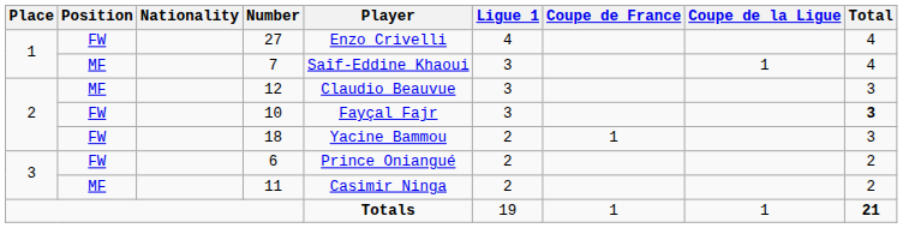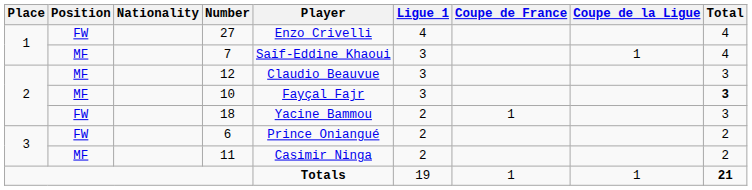 <table class="wikitable" style="font-size: 95%; text-align: center;">
 <tr>
 <th>Place</th>
 <th>Position</th>
 <th>Nationality</th>
 <th>Number</th>
 <th>Player</th>
 <th><a href='#'>Ligue 1</a></th>
 <th><a href='#'>Coupe de France</a></th>
 <th><a href='#'>Coupe de la Ligue</a></th>
 <th>Total</th>
 </tr>
 <tr>
 <td rowspan="2">1</td>
 <td><a href='#'>FW</a></td>
 <td></td>
 <td>27</td>
 <td><a href='#'>Enzo Crivelli</a></td>
 <td>4</td>
 <td></td>
 <td></td>
 <td>4</td>
 </tr>
 <tr>
 <td><a href='#'>MF</a></td>
 <td></td>
 <td>7</td>
 <td><a href='#'>Saîf-Eddine Khaoui</a></td>
 <td>3</td>
 <td></td>
 <td>1</td>
 <td>4</td>
 </tr>
 <tr>
 <td rowspan="3">2</td>
 <td><a href='#'>MF</a></td>
 <td></td>
 <td>12</td>
 <td><a href='#'>Claudio Beauvue</a></td>
 <td>3</td>
 <td></td>
 <td></td>
 <td>3</td>
 </tr>
 <tr>
-<td><a href='#'>FW</a></td>
+<td><a href='#'>MF</a></td>
 <td></td>
 <td>10</td>
 <td><a href='#'>Fayçal Fajr</a></td>
 <td>3</td>
 <td></td>
 <td></td>
 <td><strong>3</strong></td>
 </tr>
 <tr>
 <td><a href='#'>FW</a></td>
 <td></td>
 <td>18</td>
 <td><a href='#'>Yacine Bammou</a></td>
 <td>2</td>
 <td>1</td>
 <td></td>
 <td>3</td>
 </tr>
 <tr>
 <td rowspan="2">3</td>
 <td><a href='#'>FW</a></td>
 <td></td>
 <td>6</td>
 <td><a href='#'>Prince Oniangué</a></td>
 <td>2</td>
 <td></td>
 <td></td>
 <td>2</td>
 </tr>
 <tr>
 <td><a href='#'>MF</a></td>
 <td></td>
 <td>11</td>
 <td><a href='#'>Casimir Ninga</a></td>
 <td>2</td>
 <td></td>
 <td></td>
 <td>2</td>
 </tr>
 <tr>
 <td colspan="4"></td>
 <td><strong>Totals</strong></td>
 <td>19</td>
 <td>1</td>
 <td>1</td>
 <td><strong>21</strong></td>
 </tr>
 </table>
